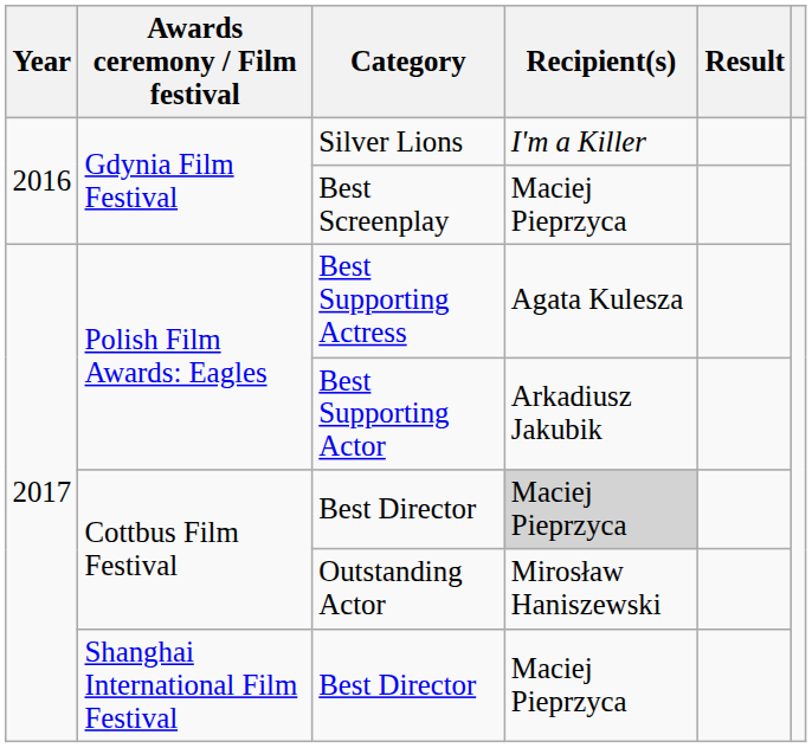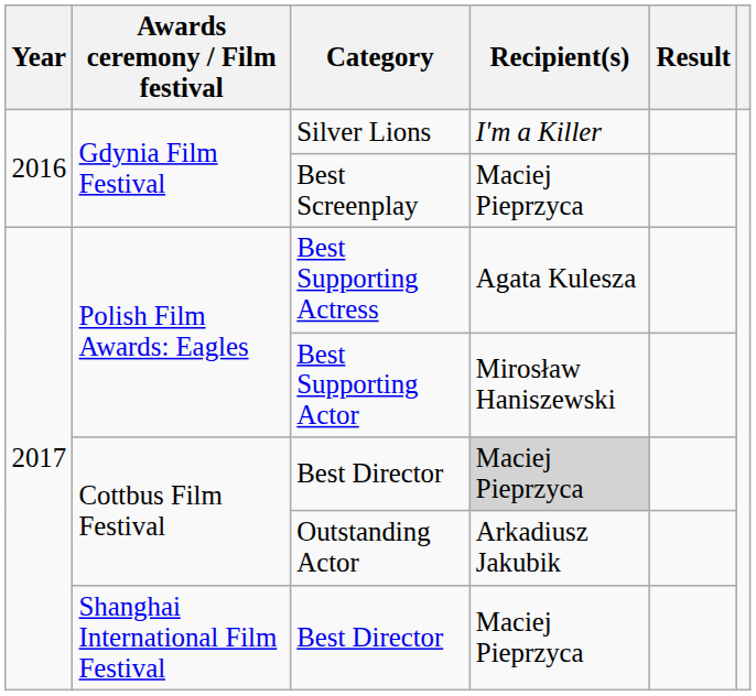 <table class="wikitable sortable" style="width:70%;">
 <tr>
 <th scope="col">Year</th>
 <th scope="col">Awards ceremony / Film festival</th>
 <th scope="col">Category</th>
 <th scope="col">Recipient(s)</th>
 <th scope="col">Result</th>
 <th scope="col" class="unsortable"></th>
 </tr>
 <tr>
 <td rowspan="2">2016</td>
 <td rowspan="2"><a href='#'>Gdynia Film Festival</a></td>
 <td>Silver Lions</td>
 <td><em>I'm a Killer</em></td>
 <td></td>
 <td rowspan="7"></td>
 </tr>
 <tr>
 <td>Best Screenplay</td>
 <td>Maciej Pieprzyca</td>
 <td></td>
 </tr>
 <tr>
 <td rowspan="5">2017</td>
 <td rowspan="2"><a href='#'>Polish Film Awards: Eagles</a></td>
 <td><a href='#'>Best Supporting Actress</a></td>
 <td>Agata Kulesza</td>
 <td></td>
 </tr>
 <tr>
 <td><a href='#'>Best Supporting Actor</a></td>
-<td>Arkadiusz Jakubik</td>
+<td>Mirosław Haniszewski</td>
 <td></td>
 </tr>
 <tr>
 <td rowspan="2">Cottbus Film Festival</td>
 <td>Best Director</td>
 <td style="background: lightgrey;">Maciej Pieprzyca</td>
 <td></td>
 </tr>
 <tr>
 <td>Outstanding Actor</td>
-<td>Mirosław Haniszewski</td>
+<td>Arkadiusz Jakubik</td>
 <td></td>
 </tr>
 <tr>
 <td><a href='#'>Shanghai International Film Festival</a></td>
 <td><a href='#'>Best Director</a></td>
 <td>Maciej Pieprzyca</td>
 <td></td>
 </tr>
 </table>
